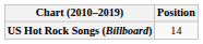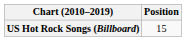 <table class="wikitable plainrowheaders" style="text-align:center">
 <tr>
 <th scope="col">Chart (2010–2019)</th>
 <th scope="col">Position</th>
 </tr>
 <tr>
 <th scope="row">US Hot Rock Songs (<em>Billboard</em>)</th>
-<td>14</td>
+<td>15</td>
 </tr>
 </table>
